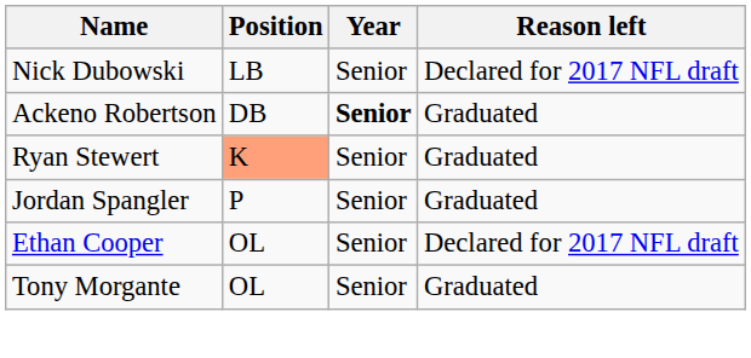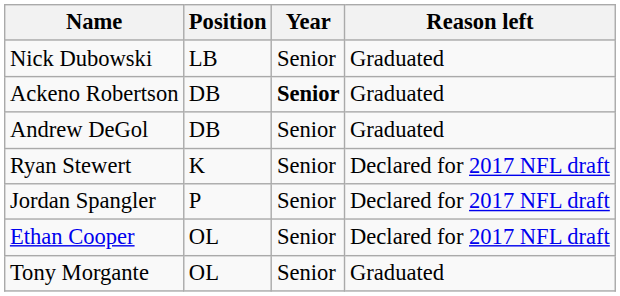 <table class="wikitable">
 <tr>
 <th>Name</th>
 <th>Position</th>
 <th>Year</th>
 <th>Reason left</th>
 </tr>
 <tr>
 <td>Nick Dubowski</td>
 <td>LB</td>
 <td>Senior</td>
-<td>Declared for <a href='#'>2017 NFL draft</a></td>
+<td>Graduated</td>
 </tr>
 <tr>
 <td>Ackeno Robertson</td>
 <td>DB</td>
 <td><strong>Senior</strong></td>
 <td>Graduated</td>
 </tr>
 <tr>
-<td>Ryan Stewert</td>
-<td style="background: lightsalmon;">K</td>
+<td>Andrew DeGol</td>
+<td>DB</td>
 <td>Senior</td>
 <td>Graduated</td>
+</tr>
+<tr>
+<td>Ryan Stewert</td>
+<td>K</td>
+<td>Senior</td>
+<td>Declared for <a href='#'>2017 NFL draft</a></td>
 </tr>
 <tr>
 <td>Jordan Spangler</td>
 <td>P</td>
 <td>Senior</td>
-<td>Graduated</td>
+<td>Declared for <a href='#'>2017 NFL draft</a></td>
 </tr>
 <tr>
 <td><a href='#'>Ethan Cooper</a></td>
 <td>OL</td>
 <td>Senior</td>
 <td>Declared for <a href='#'>2017 NFL draft</a></td>
 </tr>
 <tr>
 <td>Tony Morgante</td>
 <td>OL</td>
 <td>Senior</td>
 <td>Graduated</td>
 </tr>
 </table>
